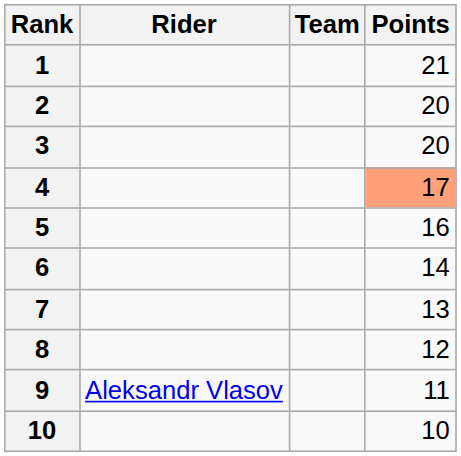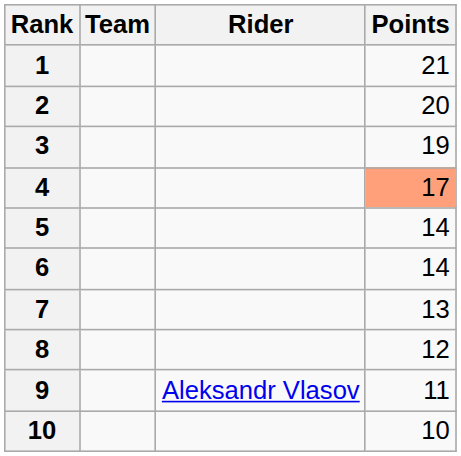 <table class="wikitable" margin-bottom:0;">
 <tr>
 <th scope="col">Rank</th>
+<th scope="col">Team</th>
 <th scope="col">Rider</th>
-<th scope="col">Team</th>
 <th scope="col">Points</th>
 </tr>
 <tr>
 <th scope="row">1</th>
+<td></td>
 <td> </td>
-<td></td>
 <td align="right">21</td>
 </tr>
 <tr>
 <th scope="row">2</th>
 <td></td>
 <td></td>
 <td align="right">20</td>
 </tr>
 <tr>
 <th scope="row">3</th>
 <td></td>
 <td></td>
-<td align="right">20</td>
+<td align="right">19</td>
 </tr>
 <tr>
 <th scope="row">4</th>
 <td></td>
 <td></td>
 <td align="right" style="background: lightsalmon;">17</td>
 </tr>
 <tr>
 <th scope="row">5</th>
 <td></td>
 <td></td>
-<td align="right">16</td>
+<td align="right">14</td>
 </tr>
 <tr>
 <th scope="row">6</th>
+<td></td>
 <td> </td>
-<td></td>
 <td align="right">14</td>
 </tr>
 <tr>
 <th scope="row">7</th>
+<td></td>
 <td> </td>
-<td></td>
 <td align="right">13</td>
 </tr>
 <tr>
 <th scope="row">8</th>
+<td></td>
 <td> </td>
-<td></td>
 <td align="right">12</td>
 </tr>
 <tr>
 <th scope="row">9</th>
+<td></td>
 <td> <a href='#'>Aleksandr Vlasov</a></td>
-<td></td>
 <td align="right">11</td>
 </tr>
 <tr>
 <th scope="row">10</th>
+<td></td>
 <td> </td>
-<td></td>
 <td align="right">10</td>
 </tr>
 </table>
